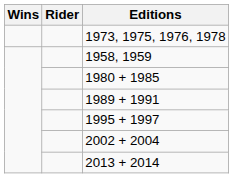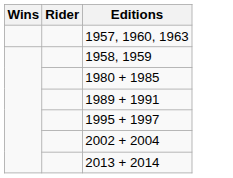 <table class="wikitable">
 <tr>
 <th>Wins</th>
 <th>Rider</th>
 <th>Editions</th>
 </tr>
 <tr>
 <td></td>
 <td></td>
-<td>1973, 1975, 1976, 1978</td>
+<td>1957, 1960, 1963</td>
 </tr>
 <tr>
 <td rowspan= 6></td>
 <td></td>
 <td>1958, 1959</td>
 </tr>
 <tr>
 <td></td>
 <td>1980 + 1985</td>
 </tr>
 <tr>
 <td></td>
 <td>1989 + 1991</td>
 </tr>
 <tr>
 <td></td>
 <td>1995 + 1997</td>
 </tr>
 <tr>
 <td></td>
 <td>2002 + 2004</td>
 </tr>
 <tr>
 <td></td>
 <td>2013 + 2014</td>
 </tr>
 </table>
